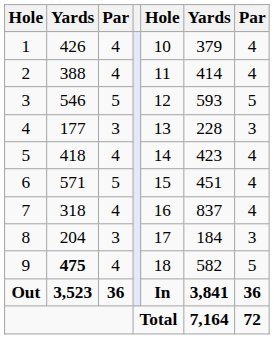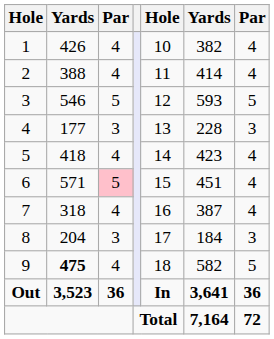 <table class=wikitable style="text-align: center">
 <tr>
 <th>Hole</th>
 <th>Yards</th>
 <th>Par</th>
 <th></th>
 <th>Hole</th>
 <th>Yards</th>
 <th>Par</th>
 </tr>
 <tr>
 <td>1</td>
 <td>426</td>
 <td>4</td>
 <td rowspan=10 style="background:#E6E8FA;"></td>
 <td>10</td>
-<td>379</td>
+<td>382</td>
 <td>4</td>
 </tr>
 <tr>
 <td>2</td>
 <td>388</td>
 <td>4</td>
 <td>11</td>
 <td>414</td>
 <td>4</td>
 </tr>
 <tr>
 <td>3</td>
 <td>546</td>
 <td>5</td>
 <td>12</td>
 <td>593</td>
 <td>5</td>
 </tr>
 <tr>
 <td>4</td>
 <td>177</td>
 <td>3</td>
 <td>13</td>
 <td>228</td>
 <td>3</td>
 </tr>
 <tr>
 <td>5</td>
 <td>418</td>
 <td>4</td>
 <td>14</td>
 <td>423</td>
 <td>4</td>
 </tr>
 <tr>
 <td>6</td>
 <td>571</td>
-<td>5</td>
+<td style="background: pink;">5</td>
 <td>15</td>
 <td>451</td>
 <td>4</td>
 </tr>
 <tr>
 <td>7</td>
 <td>318</td>
 <td>4</td>
 <td>16</td>
-<td>837</td>
+<td>387</td>
 <td>4</td>
 </tr>
 <tr>
 <td>8</td>
 <td>204</td>
 <td>3</td>
 <td>17</td>
 <td>184</td>
 <td>3</td>
 </tr>
 <tr>
 <td>9</td>
 <td><strong>475</strong></td>
 <td>4</td>
 <td>18</td>
 <td>582</td>
 <td>5</td>
 </tr>
 <tr>
 <td><strong>Out</strong></td>
 <td><strong>3,523</strong></td>
 <td><strong>36</strong></td>
 <td><strong>In</strong></td>
-<td><strong>3,841</strong></td>
+<td><strong>3,641</strong></td>
 <td><strong>36</strong></td>
 </tr>
 <tr>
 <td colspan=3 align=left></td>
 <td colspan=2><strong>Total</strong></td>
 <td><strong>7,164</strong></td>
 <td><strong>72</strong></td>
 </tr>
 </table>
